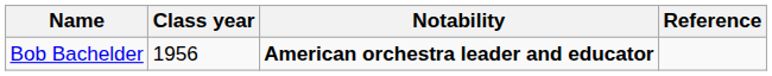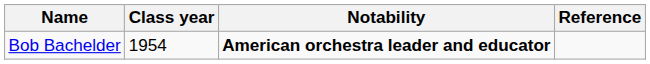 <table class="wikitable">
 <tr>
 <th>Name</th>
 <th>Class year</th>
 <th>Notability</th>
 <th>Reference</th>
 </tr>
 <tr>
 <td><a href='#'>Bob Bachelder</a></td>
-<td>1956</td>
+<td>1954</td>
 <td><strong>American orchestra leader and educator</strong></td>
 <td></td>
 </tr>
 </table>
